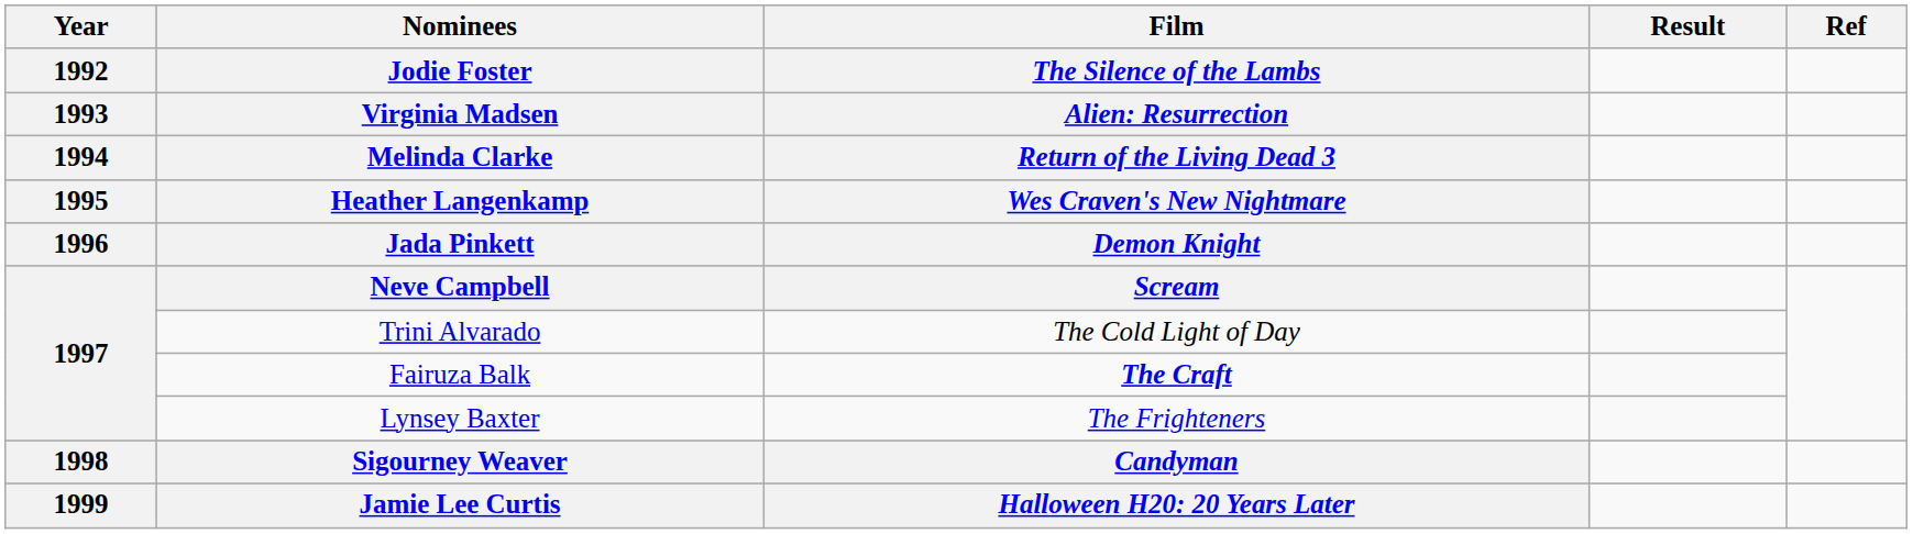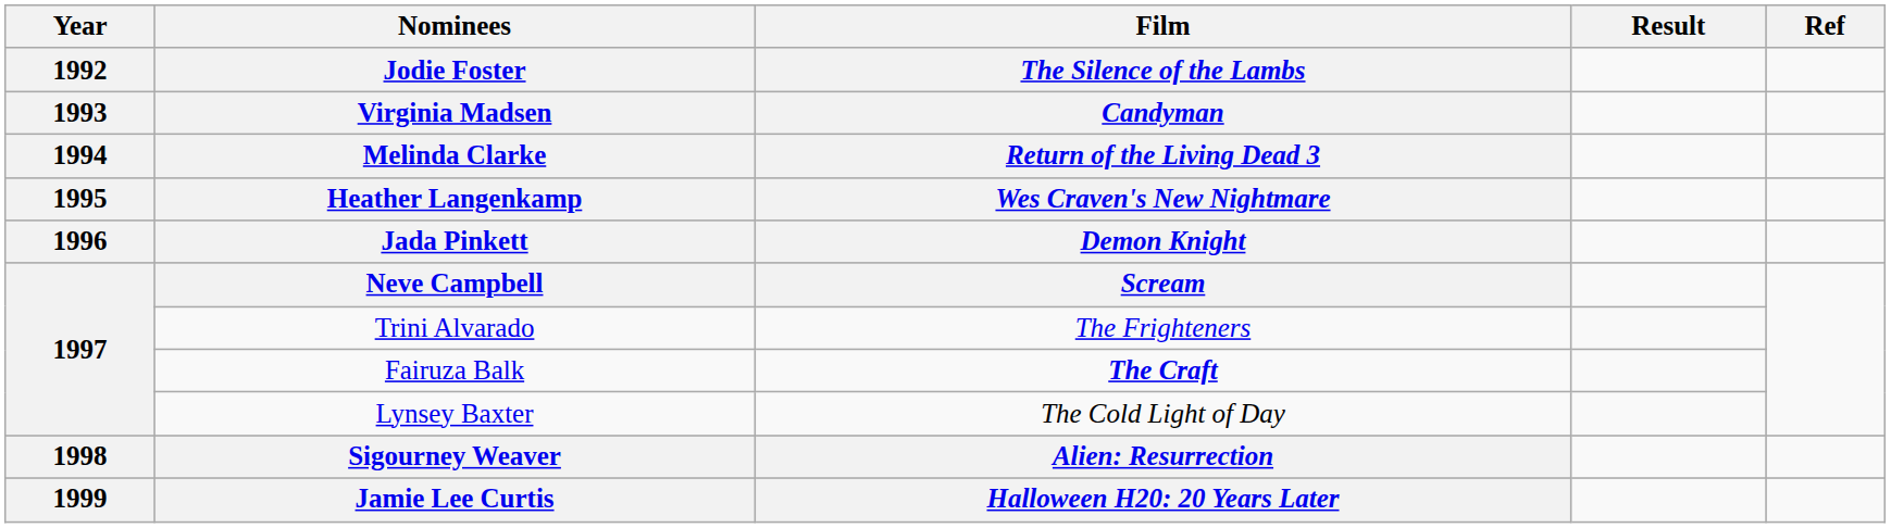 <table class=wikitable style="text-align:center" width="70%">
 <tr>
 <th>Year</th>
 <th>Nominees</th>
 <th>Film</th>
 <th>Result</th>
 <th>Ref</th>
 </tr>
 <tr>
 <th>1992</th>
 <th><a href='#'>Jodie Foster</a></th>
 <th><em><a href='#'>The Silence of the Lambs</a></em></th>
 <td></td>
 <td></td>
 </tr>
 <tr>
 <th>1993</th>
 <th><a href='#'>Virginia Madsen</a></th>
-<th><em><a href='#'>Alien: Resurrection</a></em></th>
+<th><em><a href='#'>Candyman</a></em></th>
 <td></td>
 <td></td>
 </tr>
 <tr>
 <th>1994</th>
 <th><a href='#'>Melinda Clarke</a></th>
 <th><em><a href='#'>Return of the Living Dead 3</a></em></th>
 <td></td>
 <td></td>
 </tr>
 <tr>
 <th>1995</th>
 <th><a href='#'>Heather Langenkamp</a></th>
 <th><em><a href='#'>Wes Craven's New Nightmare</a></em></th>
 <td></td>
 <td></td>
 </tr>
 <tr>
 <th>1996</th>
 <th><a href='#'>Jada Pinkett</a></th>
 <th><em><a href='#'>Demon Knight</a></em></th>
 <td></td>
 <td></td>
 </tr>
 <tr>
 <th rowspan=4>1997</th>
 <th><a href='#'>Neve Campbell</a></th>
 <th><em><a href='#'>Scream</a></em></th>
 <td></td>
 <td rowspan=4></td>
 </tr>
 <tr>
 <td><a href='#'>Trini Alvarado</a></td>
-<td><em>The Cold Light of Day</em></td>
+<td><em><a href='#'>The Frighteners</a></em></td>
 <td></td>
 </tr>
 <tr>
 <td><a href='#'>Fairuza Balk</a></td>
 <td><strong><em><a href='#'>The Craft</a></em></strong></td>
 <td></td>
 </tr>
 <tr>
 <td><a href='#'>Lynsey Baxter</a></td>
-<td><em><a href='#'>The Frighteners</a></em></td>
+<td><em>The Cold Light of Day</em></td>
 <td></td>
 </tr>
 <tr>
 <th>1998</th>
 <th><a href='#'>Sigourney Weaver</a></th>
-<th><em><a href='#'>Candyman</a></em></th>
+<th><em><a href='#'>Alien: Resurrection</a></em></th>
 <td></td>
 <td></td>
 </tr>
 <tr>
 <th>1999</th>
 <th><a href='#'>Jamie Lee Curtis</a></th>
 <th><em><a href='#'>Halloween H20: 20 Years Later</a></em></th>
 <td></td>
 <td></td>
 </tr>
 </table>
